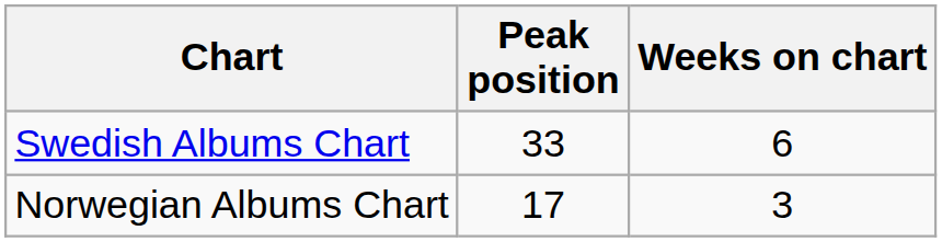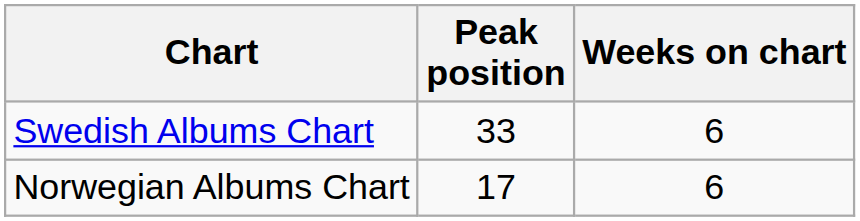 <table class="wikitable sortable">
 <tr>
 <th>Chart</th>
 <th>Peak<br>position</th>
 <th>Weeks on chart</th>
 </tr>
 <tr>
 <td><a href='#'>Swedish Albums Chart</a></td>
 <td align=center>33</td>
 <td align=center>6</td>
 </tr>
 <tr>
 <td>Norwegian Albums Chart</td>
 <td align=center>17</td>
-<td align=center>3</td>
+<td align=center>6</td>
 </tr>
 </table>
